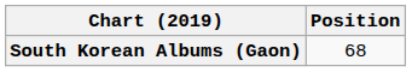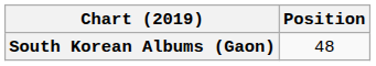 <table class="wikitable sortable plainrowheaders" style="text-align:center;">
 <tr>
 <th>Chart (2019)</th>
 <th>Position</th>
 </tr>
 <tr>
 <th scope="row">South Korean Albums (Gaon)</th>
-<td>68</td>
+<td>48</td>
 </tr>
 </table>
